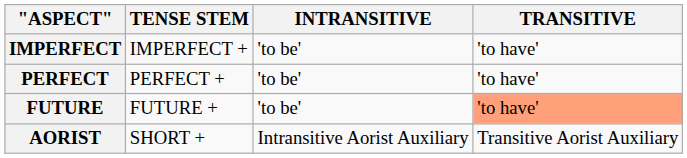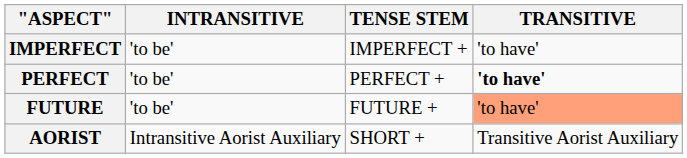 <table class="wikitable" style="margin: 1em auto 1em auto">
 <tr>
 <th align="center">"ASPECT"</th>
+<th align="center">INTRANSITIVE</th>
 <th align="center">TENSE STEM</th>
-<th align="center">INTRANSITIVE</th>
 <th align="center">TRANSITIVE</th>
 </tr>
 <tr>
 <th align="center">IMPERFECT</th>
+<td>'to be'</td>
 <td>IMPERFECT +</td>
-<td>'to be'</td>
 <td>'to have'</td>
 </tr>
 <tr>
 <th align="center">PERFECT</th>
+<td>'to be'</td>
 <td>PERFECT +</td>
-<td>'to be'</td>
-<td>'to have'</td>
+<td><strong>'to have'</strong></td>
 </tr>
 <tr>
 <th align="center">FUTURE</th>
+<td>'to be'</td>
 <td>FUTURE +</td>
-<td>'to be'</td>
 <td style="background: lightsalmon;">'to have'</td>
 </tr>
 <tr>
 <th align="center">AORIST</th>
+<td>Intransitive Aorist Auxiliary</td>
 <td>SHORT +</td>
-<td>Intransitive Aorist Auxiliary</td>
 <td>Transitive Aorist Auxiliary</td>
 </tr>
 </table>
